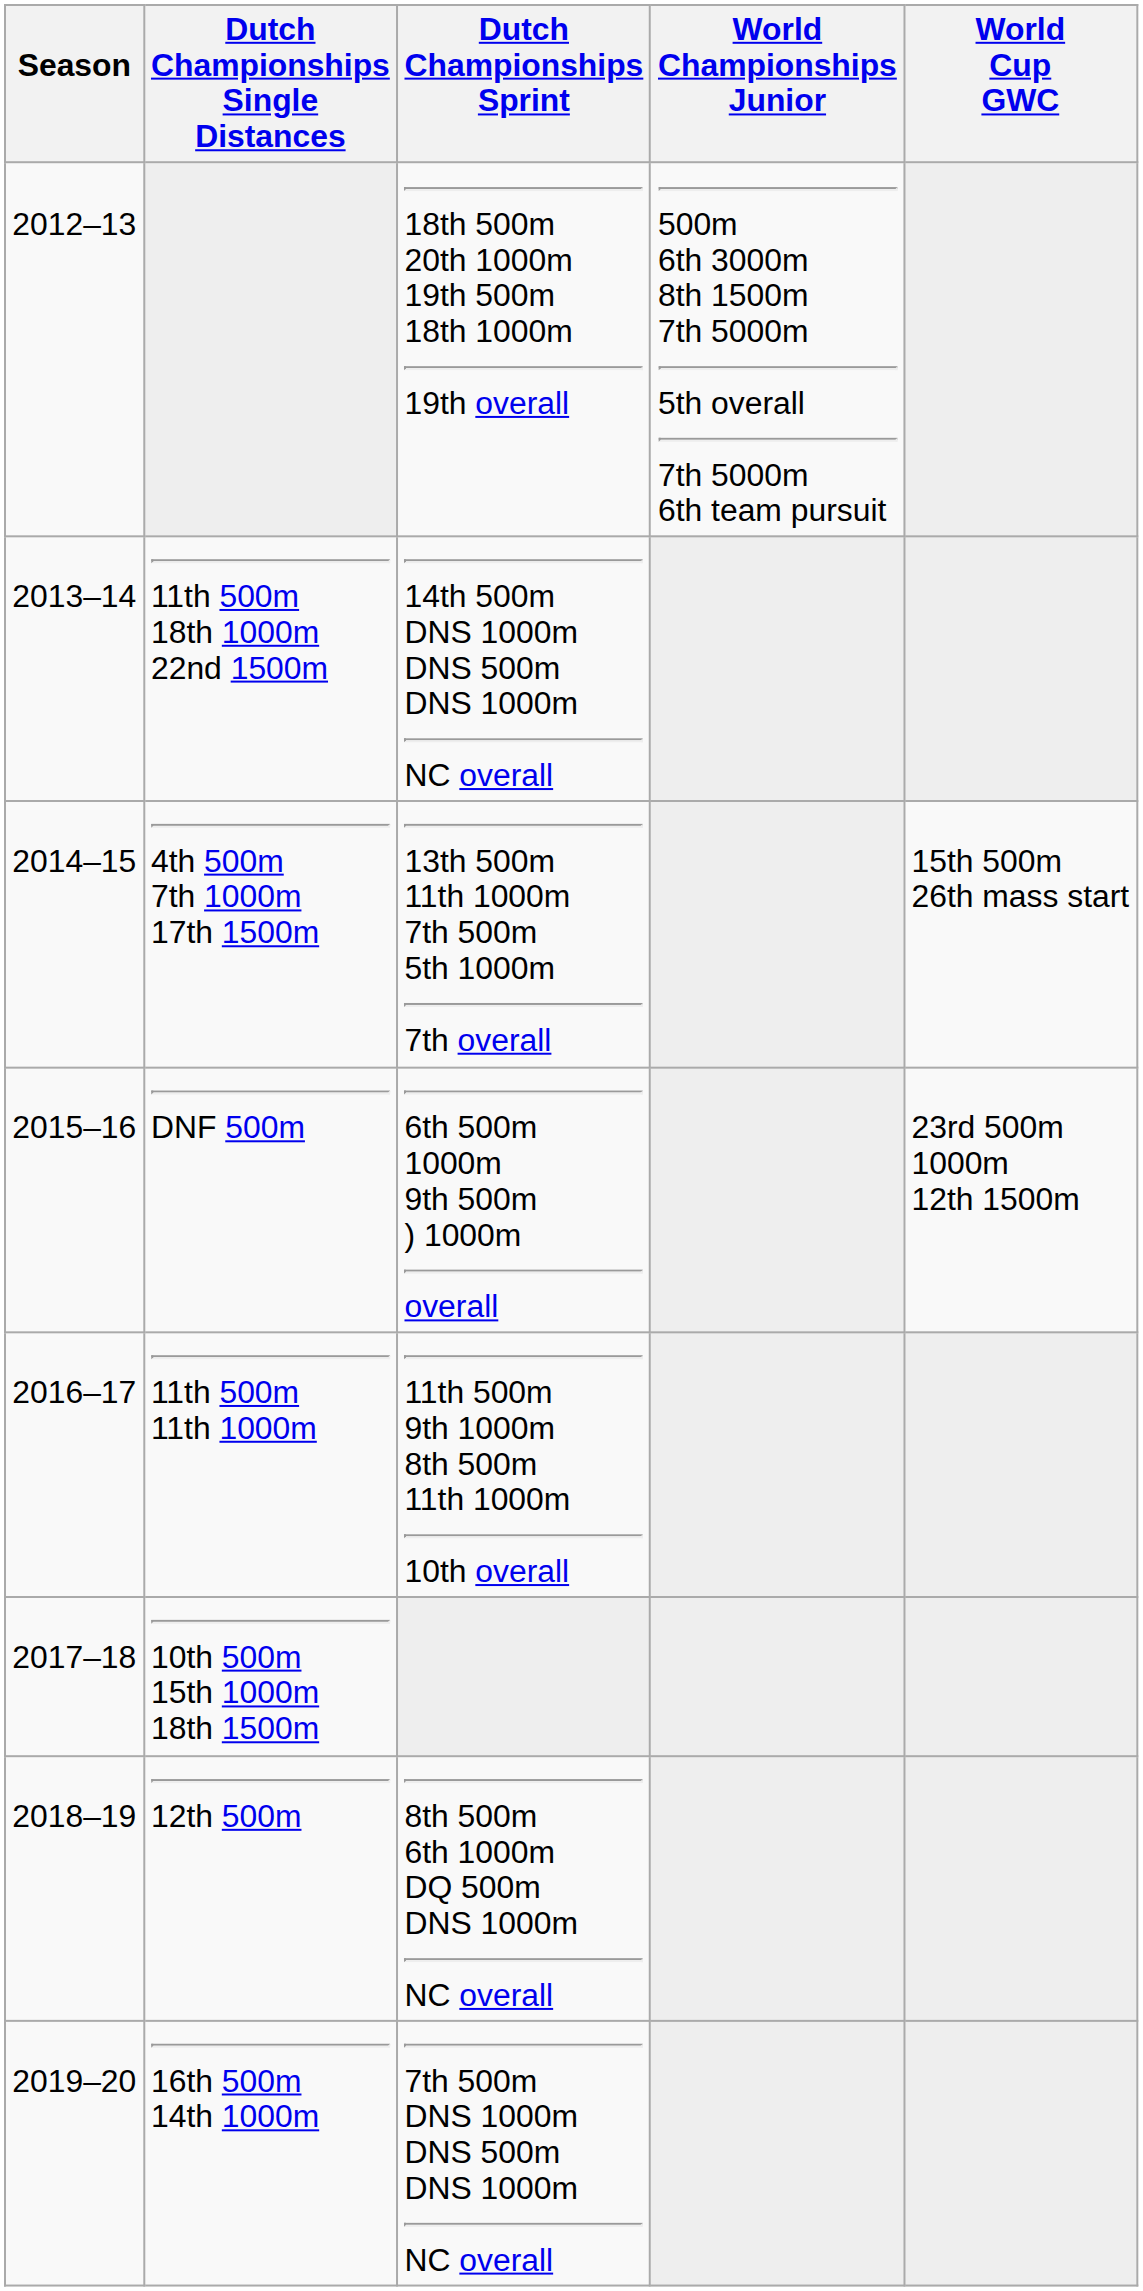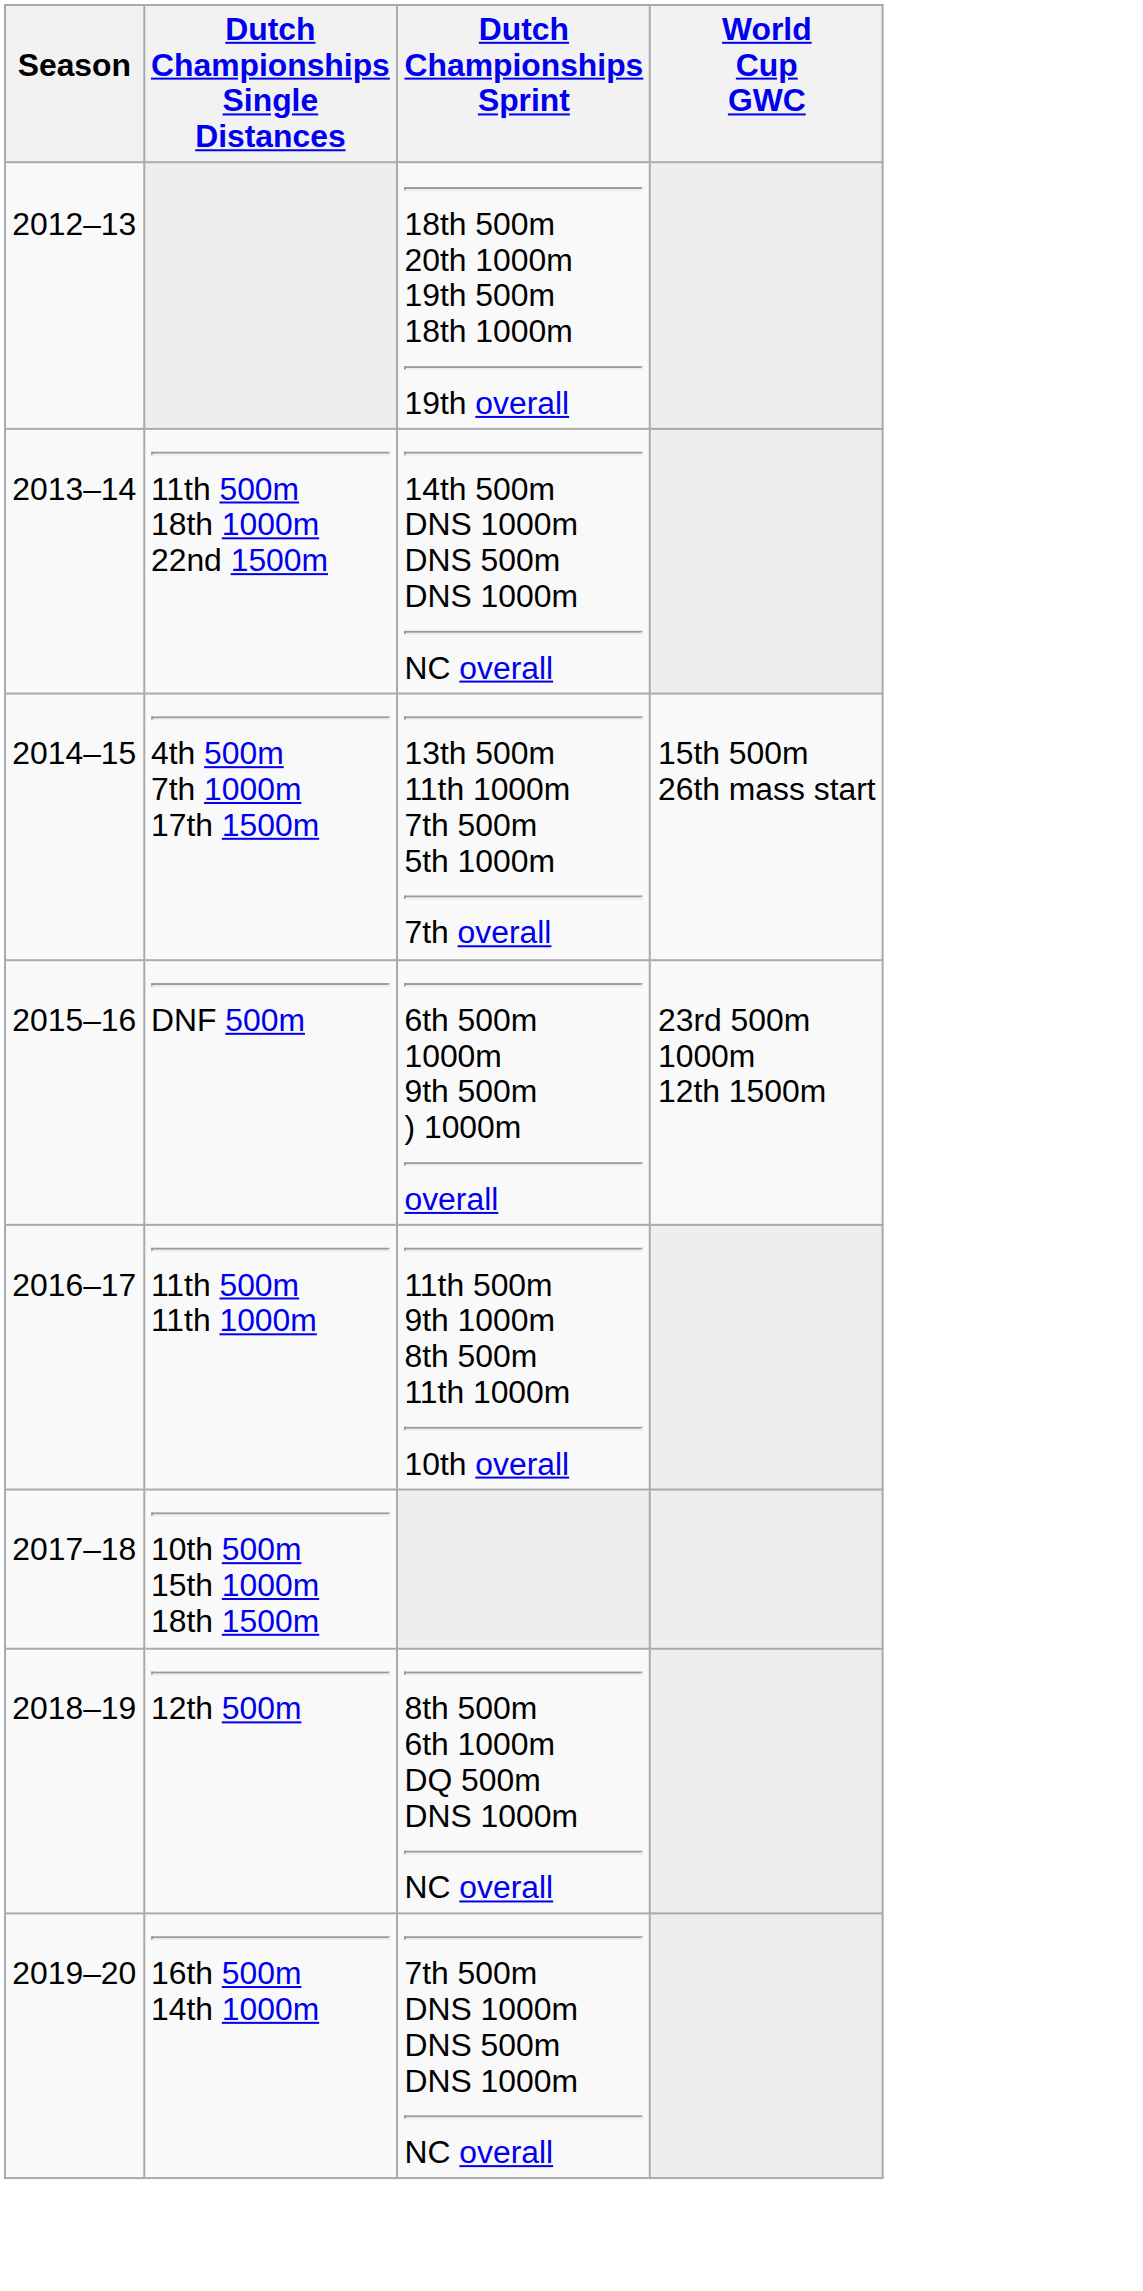 <table class="wikitable">
 <tr style="vertical-align: top;">
 <th><br> Season</th>
 <th><a href='#'>Dutch <br> Championships <br> Single <br> Distances</a></th>
 <th><a href='#'>Dutch <br> Championships <br> Sprint</a></th>
-<th><a href='#'>World <br> Championships <br> Junior</a></th>
 <th><a href='#'>World <br> Cup <br> GWC</a></th>
 </tr>
 <tr style="vertical-align: top;">
 <td><br> 2012–13</td>
 <td bgcolor=#EEEEEE></td>
 <td> <hr> 18th 500m <br> 20th 1000m <br> 19th 500m <br> 18th 1000m <hr> 19th <a href='#'>overall</a></td>
-<td> <hr>  500m <br> 6th 3000m <br> 8th 1500m <br> 7th 5000m <hr> 5th overall <hr> 7th 5000m <br> 6th team pursuit</td>
 <td bgcolor=#EEEEEE></td>
 </tr>
 <tr style="vertical-align: top;">
 <td><br> 2013–14</td>
 <td> <hr> 11th <a href='#'>500m</a> <br> 18th <a href='#'>1000m</a> <br> 22nd <a href='#'>1500m</a></td>
 <td> <hr> 14th 500m <br> DNS 1000m <br> DNS 500m <br> DNS 1000m <hr> NC <a href='#'>overall</a></td>
 <td bgcolor=#EEEEEE></td>
-<td bgcolor=#EEEEEE></td>
 </tr>
 <tr style="vertical-align: top;">
 <td><br> 2014–15</td>
 <td> <hr> 4th <a href='#'>500m</a> <br> 7th <a href='#'>1000m</a> <br> 17th <a href='#'>1500m</a></td>
 <td> <hr> 13th 500m <br> 11th 1000m <br> 7th 500m <br> 5th 1000m <hr> 7th <a href='#'>overall</a></td>
-<td bgcolor=#EEEEEE></td>
 <td><br> 15th 500m <br> 26th mass start</td>
 </tr>
 <tr style="vertical-align: top;">
 <td><br> 2015–16</td>
 <td> <hr> DNF <a href='#'>500m</a></td>
 <td> <hr> 6th 500m <br>  1000m <br> 9th 500m <br> ) 1000m <hr>  <a href='#'>overall</a></td>
-<td bgcolor=#EEEEEE></td>
 <td><br> 23rd 500m <br>  1000m <br> 12th 1500m</td>
 </tr>
 <tr style="vertical-align: top;">
 <td><br> 2016–17</td>
 <td> <hr> 11th <a href='#'>500m</a> <br> 11th <a href='#'>1000m</a></td>
 <td> <hr> 11th 500m <br> 9th 1000m <br> 8th 500m <br> 11th 1000m <hr> 10th <a href='#'>overall</a></td>
 <td bgcolor=#EEEEEE></td>
-<td bgcolor=#EEEEEE></td>
 </tr>
 <tr style="vertical-align: top;">
 <td><br> 2017–18</td>
 <td> <hr> 10th <a href='#'>500m</a> <br> 15th <a href='#'>1000m</a> <br> 18th <a href='#'>1500m</a></td>
-<td bgcolor=#EEEEEE></td>
 <td bgcolor=#EEEEEE></td>
 <td bgcolor=#EEEEEE></td>
 </tr>
 <tr style="vertical-align: top;">
 <td><br> 2018–19</td>
 <td> <hr> 12th <a href='#'>500m</a></td>
 <td> <hr> 8th 500m <br> 6th 1000m <br> DQ 500m <br> DNS 1000m <hr> NC <a href='#'>overall</a></td>
 <td bgcolor=#EEEEEE></td>
-<td bgcolor=#EEEEEE></td>
 </tr>
 <tr style="vertical-align: top;">
 <td><br> 2019–20</td>
 <td> <hr> 16th <a href='#'>500m</a> <br> 14th <a href='#'>1000m</a></td>
 <td> <hr> 7th 500m <br> DNS 1000m <br> DNS 500m <br> DNS 1000m <hr> NC <a href='#'>overall</a></td>
 <td bgcolor=#EEEEEE></td>
-<td bgcolor=#EEEEEE></td>
 </tr>
 </table>
